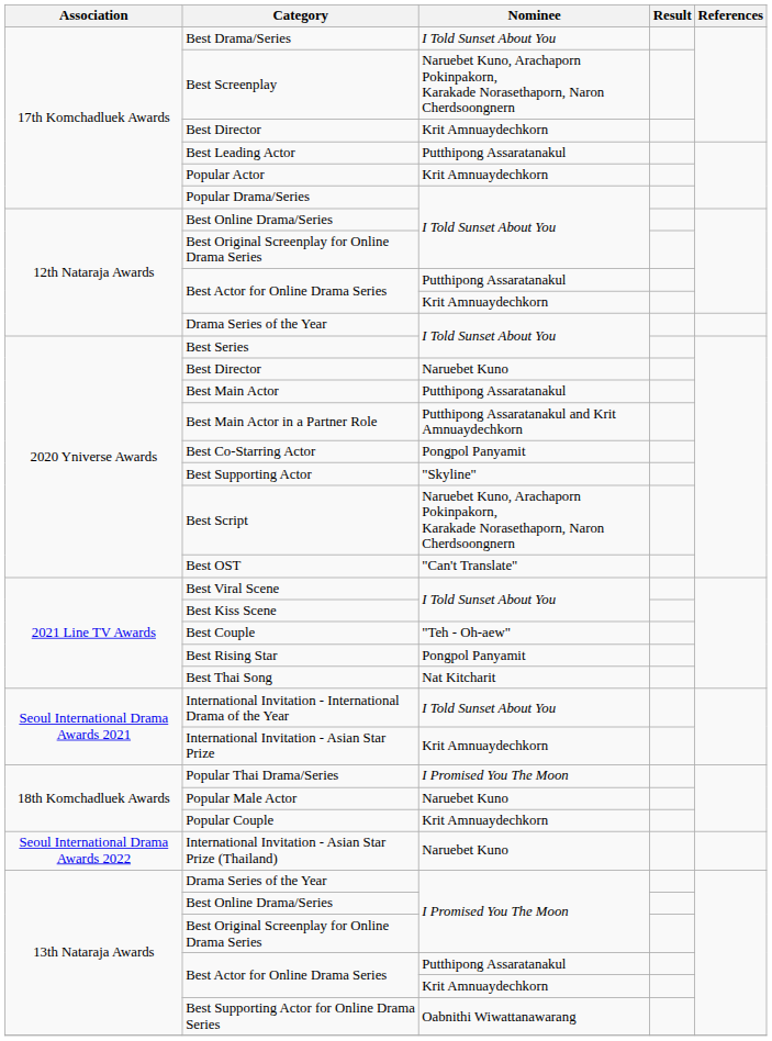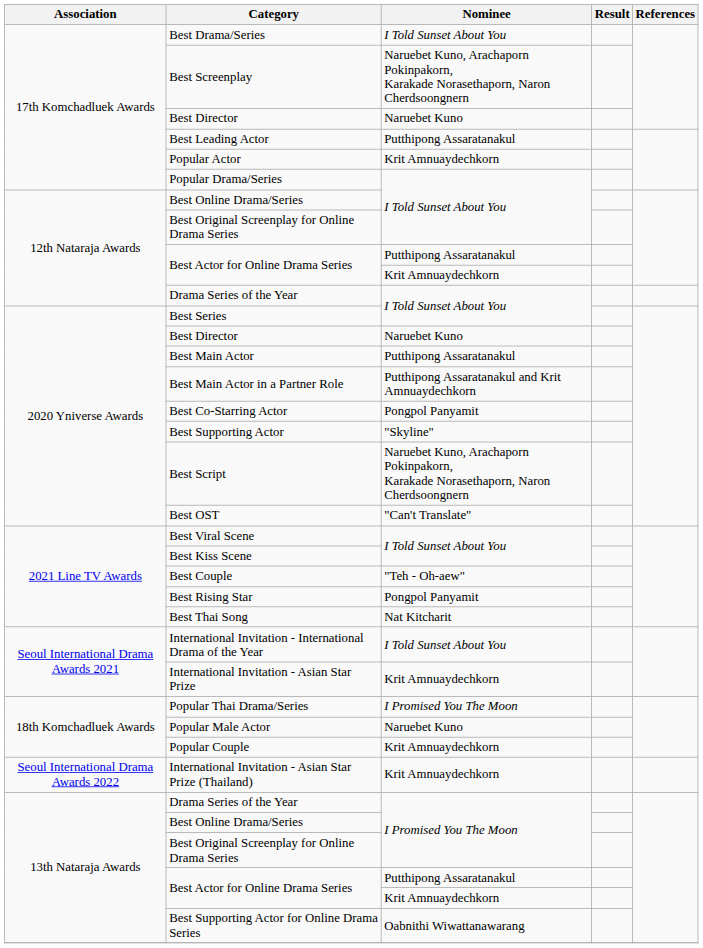 <table class="wikitable plainrowheaders sortable">
 <tr>
 <th>Association</th>
 <th>Category</th>
 <th>Nominee</th>
 <th>Result</th>
 <th>References</th>
 </tr>
 <tr>
 <td rowspan = "6" style="text-align:center;">17th Komchadluek Awards</td>
 <td>Best Drama/Series</td>
 <td><em>I Told Sunset About You</em></td>
 <td></td>
 <td rowspan = "3" style="text-align:center;"></td>
 </tr>
 <tr>
 <td>Best Screenplay</td>
 <td>Naruebet Kuno, Arachaporn Pokinpakorn, <br>Karakade Norasethaporn, Naron Cherdsoongnern</td>
 <td></td>
 </tr>
 <tr>
 <td>Best Director</td>
-<td>Krit Amnuaydechkorn</td>
+<td>Naruebet Kuno</td>
 <td></td>
 </tr>
 <tr>
 <td>Best Leading Actor</td>
 <td>Putthipong Assaratanakul</td>
 <td></td>
 <td rowspan = "3" style="text-align:center;"></td>
 </tr>
 <tr>
 <td>Popular Actor</td>
 <td>Krit Amnuaydechkorn</td>
 <td></td>
 </tr>
 <tr>
 <td>Popular Drama/Series</td>
 <td rowspan="3"><em>I Told Sunset About You</em></td>
 <td></td>
 </tr>
 <tr>
 <td rowspan="5" style="text-align:center;">12th Nataraja Awards</td>
 <td>Best Online Drama/Series</td>
 <td></td>
 <td rowspan="4" style="text-align:center;"></td>
 </tr>
 <tr>
 <td>Best Original Screenplay for Online Drama Series</td>
 <td></td>
 </tr>
 <tr>
 <td rowspan="2">Best Actor for Online Drama Series</td>
 <td>Putthipong Assaratanakul</td>
 <td></td>
 </tr>
 <tr>
 <td>Krit Amnuaydechkorn</td>
 <td></td>
 </tr>
 <tr>
 <td>Drama Series of the Year</td>
 <td rowspan="2"><em>I Told Sunset About You</em></td>
 <td></td>
 </tr>
 <tr>
 <td rowspan="8" style="text-align:center;">2020 Yniverse Awards</td>
 <td>Best Series</td>
 <td></td>
 <td rowspan="8" style="text-align:center;"></td>
 </tr>
 <tr>
 <td>Best Director</td>
 <td>Naruebet Kuno</td>
 <td></td>
 </tr>
 <tr>
 <td>Best Main Actor</td>
 <td>Putthipong Assaratanakul</td>
 <td></td>
 </tr>
 <tr>
 <td>Best Main Actor in a Partner Role</td>
 <td>Putthipong Assaratanakul and Krit Amnuaydechkorn</td>
 <td></td>
 </tr>
 <tr>
 <td>Best Co-Starring Actor</td>
 <td>Pongpol Panyamit</td>
 <td></td>
 </tr>
 <tr>
 <td>Best Supporting Actor</td>
 <td>"Skyline"</td>
 <td></td>
 </tr>
 <tr>
 <td>Best Script</td>
 <td>Naruebet Kuno, Arachaporn Pokinpakorn, <br>Karakade Norasethaporn, Naron Cherdsoongnern</td>
 <td></td>
 </tr>
 <tr>
 <td>Best OST</td>
 <td>"Can't Translate"</td>
 <td></td>
 </tr>
 <tr>
 <td rowspan="5" style="text-align:center;"><a href='#'>2021 Line TV Awards</a></td>
 <td>Best Viral Scene</td>
 <td rowspan="2"><em>I Told Sunset About You</em></td>
 <td></td>
 <td rowspan="5" style="text-align:center;"></td>
 </tr>
 <tr>
 <td>Best Kiss Scene</td>
 <td></td>
 </tr>
 <tr>
 <td>Best Couple</td>
 <td>"Teh - Oh-aew"</td>
 <td></td>
 </tr>
 <tr>
 <td>Best Rising Star</td>
 <td>Pongpol Panyamit</td>
 <td></td>
 </tr>
 <tr>
 <td>Best Thai Song</td>
 <td>Nat Kitcharit</td>
 <td></td>
 </tr>
 <tr>
 <td rowspan="2" style="text-align:center;"><a href='#'>Seoul International Drama Awards 2021</a></td>
 <td>International Invitation - International Drama of the Year</td>
 <td><em>I Told Sunset About You</em></td>
 <td></td>
 <td rowspan="2" style="text-align:center;"></td>
 </tr>
 <tr>
 <td>International Invitation - Asian Star Prize</td>
 <td>Krit Amnuaydechkorn</td>
 <td></td>
 </tr>
 <tr>
 <td rowspan = "3" style="text-align:center;">18th Komchadluek Awards</td>
 <td>Popular Thai Drama/Series</td>
 <td><em>I Promised You The Moon</em></td>
 <td></td>
 <td rowspan = "3" style="text-align:center;"></td>
 </tr>
 <tr>
 <td>Popular Male Actor</td>
 <td>Naruebet Kuno</td>
 <td></td>
 </tr>
 <tr>
 <td>Popular Couple</td>
 <td>Krit Amnuaydechkorn</td>
 <td></td>
 </tr>
 <tr>
 <td style="text-align:center;"><a href='#'>Seoul International Drama Awards 2022</a></td>
 <td>International Invitation - Asian Star Prize (Thailand)</td>
-<td>Naruebet Kuno</td>
+<td>Krit Amnuaydechkorn</td>
 <td></td>
 <td style="text-align:center;"></td>
 </tr>
 <tr>
 <td rowspan="6" style="text-align:center;">13th Nataraja Awards</td>
 <td>Drama Series of the Year</td>
 <td rowspan="3"><em>I Promised You The Moon</em></td>
 <td></td>
 <td rowspan="6" style="text-align:center;"></td>
 </tr>
 <tr>
 <td>Best Online Drama/Series</td>
 <td></td>
 </tr>
 <tr>
 <td>Best Original Screenplay for Online Drama Series</td>
 <td></td>
 </tr>
 <tr>
 <td rowspan="2">Best Actor for Online Drama Series</td>
 <td>Putthipong Assaratanakul</td>
 <td></td>
 </tr>
 <tr>
 <td>Krit Amnuaydechkorn</td>
 <td></td>
 </tr>
 <tr>
 <td>Best Supporting Actor for Online Drama Series</td>
 <td>Oabnithi Wiwattanawarang</td>
 <td></td>
 </tr>
 <tr>
 </tr>
 </table>
